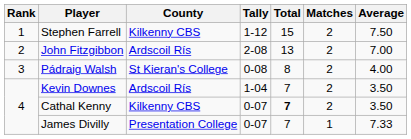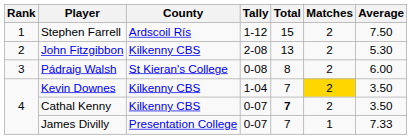 <table class="wikitable">
 <tr>
 <th>Rank</th>
 <th>Player</th>
 <th>County</th>
 <th>Tally</th>
 <th>Total</th>
 <th>Matches</th>
 <th>Average</th>
 </tr>
 <tr>
 <td rowspan=1 align=center>1</td>
 <td>Stephen Farrell</td>
-<td><a href='#'>Kilkenny CBS</a></td>
+<td><a href='#'>Ardscoil Rís</a></td>
 <td align=center>1-12</td>
 <td align=center>15</td>
 <td align=center>2</td>
 <td align=center>7.50</td>
 </tr>
 <tr>
 <td rowspan=1 align=center>2</td>
 <td><a href='#'>John Fitzgibbon</a></td>
-<td><a href='#'>Ardscoil Rís</a></td>
+<td><a href='#'>Kilkenny CBS</a></td>
 <td align=center>2-08</td>
 <td align=center>13</td>
 <td align=center>2</td>
-<td align=center>7.00</td>
+<td align=center>5.30</td>
 </tr>
 <tr>
 <td rowspan=1 align=center>3</td>
 <td><a href='#'>Pádraig Walsh</a></td>
 <td><a href='#'>St Kieran's College</a></td>
 <td align=center>0-08</td>
 <td align=center>8</td>
 <td align=center>2</td>
-<td align=center>4.00</td>
+<td align=center>6.00</td>
 </tr>
 <tr>
 <td rowspan=3 align=center>4</td>
 <td><a href='#'>Kevin Downes</a></td>
-<td><a href='#'>Ardscoil Rís</a></td>
+<td><a href='#'>Kilkenny CBS</a></td>
 <td align=center>1-04</td>
 <td align=center>7</td>
-<td align=center>2</td>
+<td align=center style="background: gold;">2</td>
 <td align=center>3.50</td>
 </tr>
 <tr>
 <td>Cathal Kenny</td>
 <td><a href='#'>Kilkenny CBS</a></td>
 <td align=center>0-07</td>
 <td align=center><strong>7</strong></td>
 <td align=center>2</td>
 <td align=center>3.50</td>
 </tr>
 <tr>
 <td>James Divilly</td>
 <td><a href='#'>Presentation College</a></td>
 <td align=center>0-07</td>
 <td align=center>7</td>
 <td align=center>1</td>
 <td align=center>7.33</td>
 </tr>
 </table>
